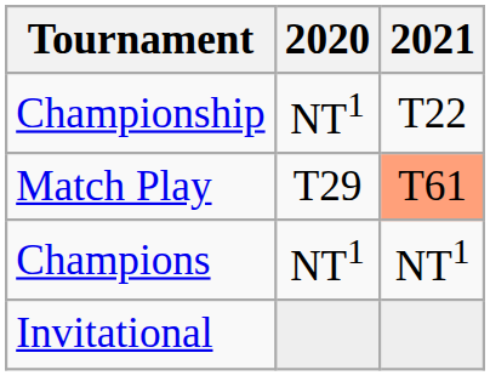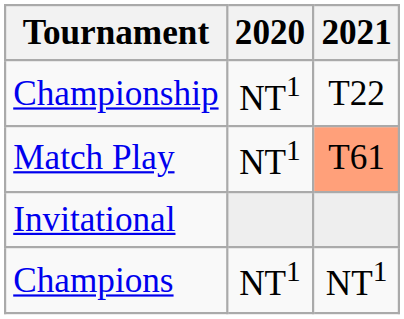 <table class="wikitable" style="text-align:center;">
 <tr>
 <th>Tournament</th>
 <th>2020</th>
 <th>2021</th>
 </tr>
 <tr>
 <td align="left"><a href='#'>Championship</a></td>
 <td>NT<sup>1</sup></td>
 <td>T22</td>
 </tr>
 <tr>
 <td align="left"><a href='#'>Match Play</a></td>
-<td>T29</td>
+<td>NT<sup>1</sup></td>
 <td style="background: lightsalmon;">T61</td>
+</tr>
+<tr>
+<td align="left"><a href='#'>Invitational</a></td>
+<td style="background:#eeeeee;"></td>
+<td style="background:#eeeeee;"></td>
 </tr>
 <tr>
 <td align="left"><a href='#'>Champions</a></td>
 <td>NT<sup>1</sup></td>
 <td>NT<sup>1</sup></td>
 </tr>
-<tr>
-<td align="left"><a href='#'>Invitational</a></td>
-<td style="background:#eeeeee;"></td>
-<td style="background:#eeeeee;"></td>
-</tr>
 </table>
